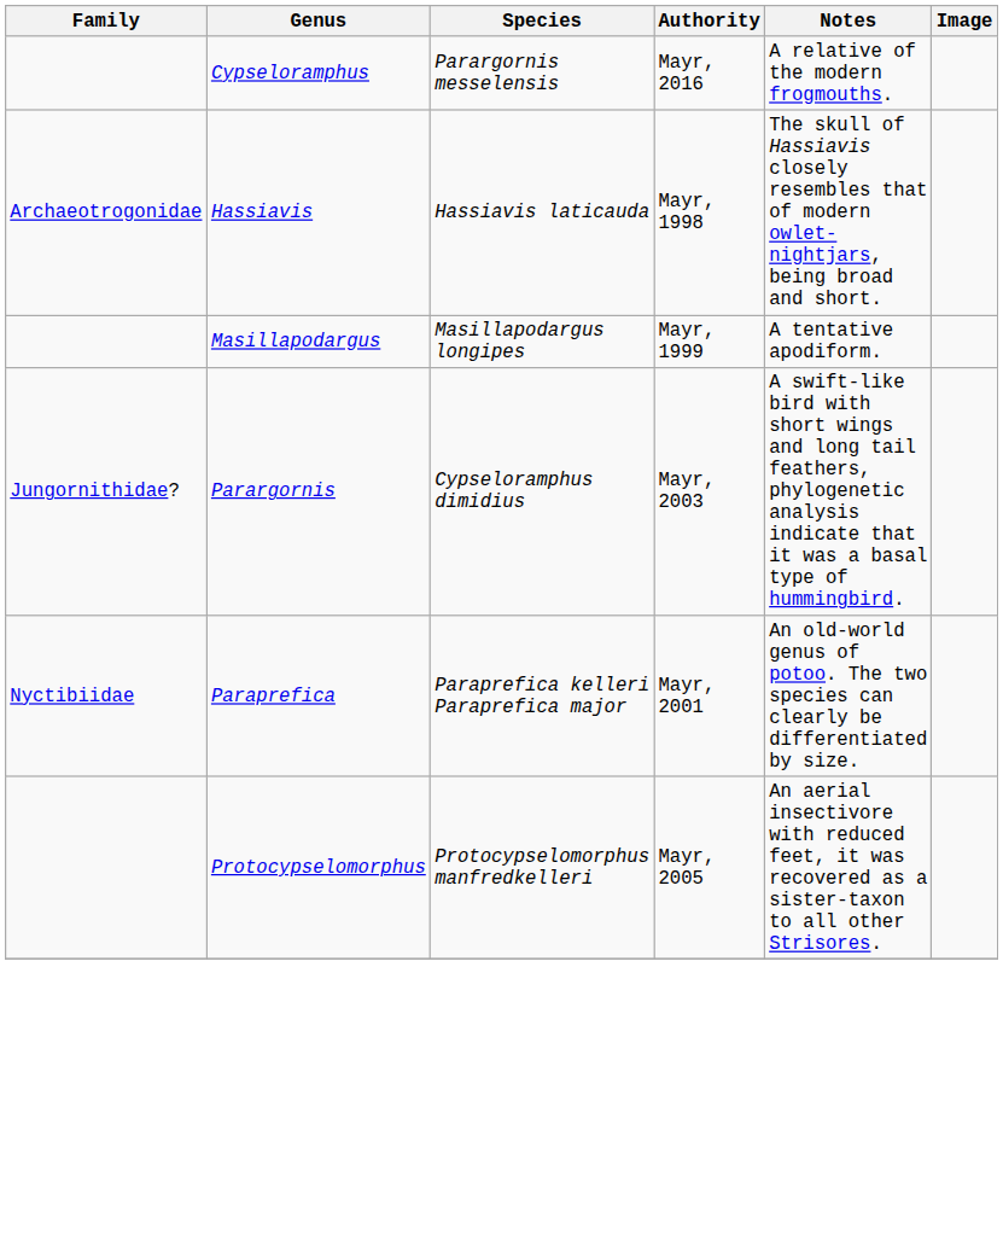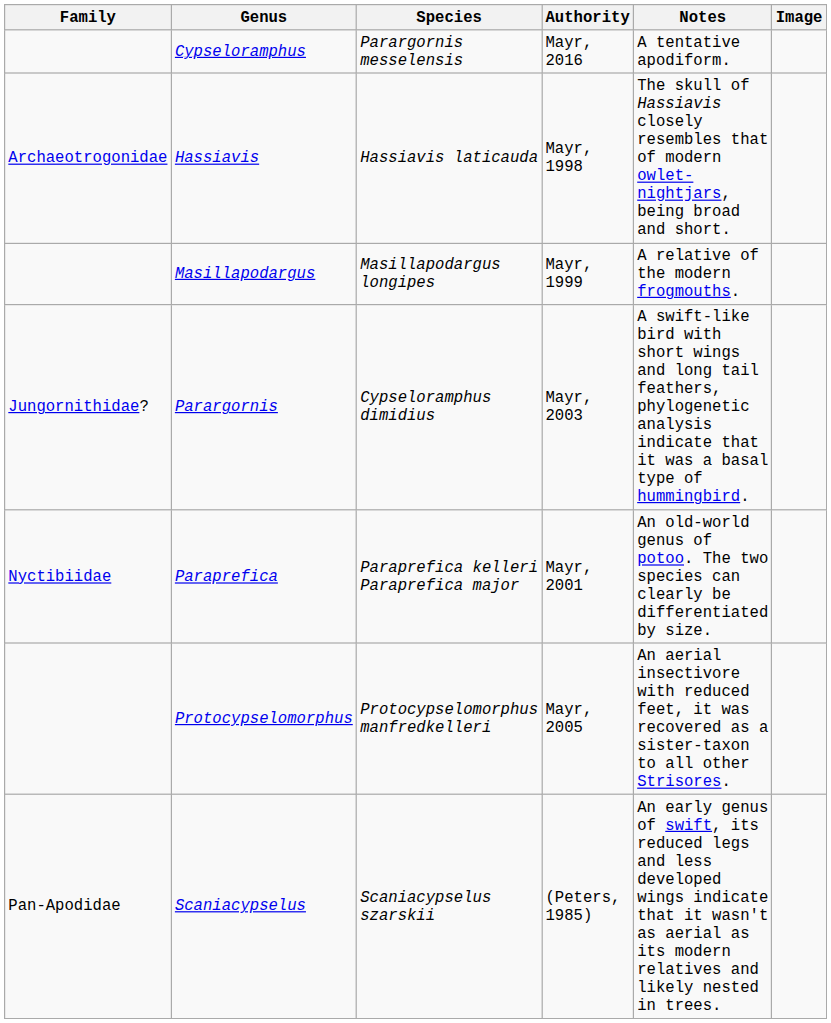 <table class="wikitable" align="center" width="100%">
 <tr>
 <th>Family</th>
 <th>Genus</th>
 <th>Species</th>
 <th>Authority</th>
 <th>Notes</th>
 <th>Image</th>
 </tr>
 <tr>
 <td></td>
 <td><em><a href='#'>Cypseloramphus</a></em></td>
 <td><em>Parargornis messelensis</em></td>
 <td>Mayr, 2016</td>
-<td>A relative of the modern <a href='#'>frogmouths</a>.</td>
+<td>A tentative apodiform.</td>
 <td></td>
 </tr>
 <tr>
 <td><a href='#'>Archaeotrogonidae</a></td>
 <td><em><a href='#'>Hassiavis</a></em></td>
 <td><em>Hassiavis laticauda</em></td>
 <td>Mayr, 1998</td>
 <td>The skull of <em>Hassiavis</em> closely resembles that of modern <a href='#'>owlet-nightjars</a>, being broad and short.</td>
 <td></td>
 </tr>
 <tr>
 <td></td>
 <td><em><a href='#'>Masillapodargus</a></em></td>
 <td><em>Masillapodargus longipes</em></td>
 <td>Mayr, 1999</td>
-<td>A tentative apodiform.</td>
+<td>A relative of the modern <a href='#'>frogmouths</a>.</td>
 <td></td>
 </tr>
 <tr>
 <td><a href='#'>Jungornithidae</a>?</td>
 <td><em><a href='#'>Parargornis</a></em></td>
 <td><em>Cypseloramphus dimidius</em></td>
 <td>Mayr, 2003</td>
 <td>A swift-like bird with short wings and long tail feathers, phylogenetic analysis indicate that it was a basal type of <a href='#'>hummingbird</a>.</td>
 <td></td>
 </tr>
 <tr>
 <td><a href='#'>Nyctibiidae</a></td>
 <td><em><a href='#'>Paraprefica</a></em></td>
 <td><em>Paraprefica kelleri</em><br><em>Paraprefica major</em></td>
 <td>Mayr, 2001</td>
 <td>An old-world genus of <a href='#'>potoo</a>. The two species can clearly be differentiated by size.</td>
 <td></td>
 </tr>
 <tr>
 <td></td>
 <td><em><a href='#'>Protocypselomorphus</a></em></td>
 <td><em>Protocypselomorphus manfredkelleri</em></td>
 <td>Mayr, 2005</td>
 <td>An aerial insectivore with reduced feet, it was recovered as a sister-taxon to all other <a href='#'>Strisores</a>.</td>
 <td></td>
 </tr>
 <tr>
+<td>Pan-Apodidae</td>
+<td><em><a href='#'>Scaniacypselus</a></em></td>
+<td><em>Scaniacypselus szarskii</em></td>
+<td>(Peters, 1985)</td>
+<td>An early genus of <a href='#'>swift</a>, its reduced legs and less developed wings indicate that it wasn't as aerial as its modern relatives and likely nested in trees.</td>
+<td></td>
+</tr>
+<tr>
 </tr>
 </table>
